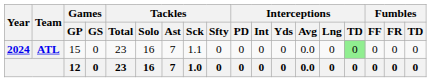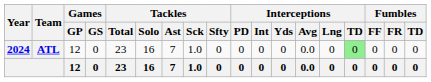 <table class="wikitable" style="text-align:center;">
 <tr>
 <th rowspan="2">Year</th>
 <th rowspan="2">Team</th>
 <th colspan="2">Games</th>
 <th colspan="5">Tackles</th>
 <th colspan="6">Interceptions</th>
 <th colspan="3">Fumbles</th>
 </tr>
 <tr>
 <th>GP</th>
 <th>GS</th>
 <th>Total</th>
 <th>Solo</th>
 <th>Ast</th>
 <th>Sck</th>
 <th>Sfty</th>
 <th>PD</th>
 <th>Int</th>
 <th>Yds</th>
 <th>Avg</th>
 <th>Lng</th>
 <th>TD</th>
 <th>FF</th>
 <th>FR</th>
 <th>TD</th>
 </tr>
 <tr>
 <th><a href='#'>2024</a></th>
 <th><a href='#'>ATL</a></th>
-<td>15</td>
+<td>12</td>
 <td>0</td>
 <td>23</td>
 <td>16</td>
 <td>7</td>
-<td>1.1</td>
+<td>1.0</td>
 <td>0</td>
 <td>0</td>
 <td>0</td>
 <td>0</td>
 <td>0.0</td>
 <td>0</td>
 <td style="background: lightgreen;">0</td>
 <td>0</td>
 <td>0</td>
 <td>0</td>
 </tr>
 <tr>
 <th colspan="2"></th>
 <th>12</th>
 <th>0</th>
 <th>23</th>
 <th>16</th>
 <th>7</th>
 <th>1.0</th>
 <th>0</th>
 <th>0</th>
 <th>0</th>
 <th>0</th>
 <th>0.0</th>
 <th>0</th>
 <th>0</th>
 <th>0</th>
 <th>0</th>
 <th>0</th>
 </tr>
 </table>
